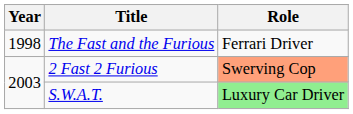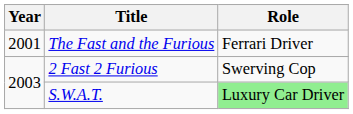 <table class="wikitable">
 <tr>
 <th>Year</th>
 <th>Title</th>
 <th>Role</th>
 </tr>
 <tr>
-<td>1998</td>
+<td>2001</td>
 <td><em><a href='#'>The Fast and the Furious</a></em></td>
 <td>Ferrari Driver</td>
 </tr>
 <tr>
 <td rowspan=2>2003</td>
 <td><em><a href='#'>2 Fast 2 Furious</a></em></td>
-<td style="background: lightsalmon;">Swerving Cop</td>
+<td>Swerving Cop</td>
 </tr>
 <tr>
 <td><em><a href='#'>S.W.A.T.</a></em></td>
 <td style="background: lightgreen;">Luxury Car Driver</td>
 </tr>
 </table>
